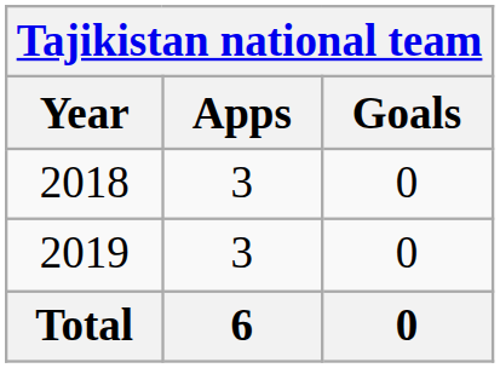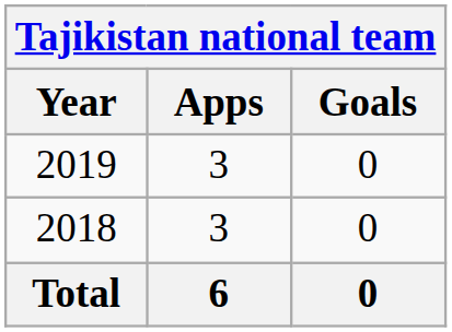 <table class="wikitable" style="text-align:center">
 <tr>
 <th colspan=3><a href='#'>Tajikistan national team</a></th>
 </tr>
 <tr>
 <th>Year</th>
 <th>Apps</th>
 <th>Goals</th>
 </tr>
 <tr>
-<td>2018</td>
+<td>2019</td>
 <td>3</td>
 <td>0</td>
 </tr>
 <tr>
-<td>2019</td>
+<td>2018</td>
 <td>3</td>
 <td>0</td>
 </tr>
 <tr>
 <th>Total</th>
 <th>6</th>
 <th>0</th>
 </tr>
 </table>
